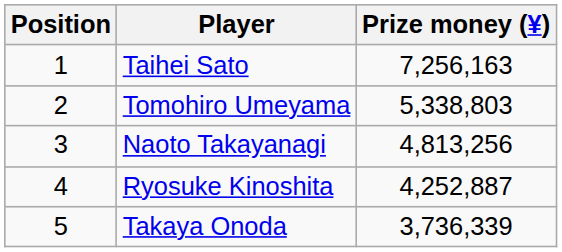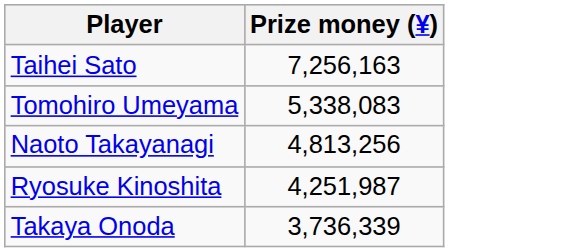 <table class="wikitable">
 <tr>
-<th>Position</th>
 <th>Player</th>
 <th>Prize money (<a href='#'>¥</a>)</th>
 </tr>
 <tr>
-<td align=center>1</td>
 <td> <a href='#'>Taihei Sato</a></td>
 <td align=center>7,256,163</td>
 </tr>
 <tr>
-<td align=center>2</td>
 <td> <a href='#'>Tomohiro Umeyama</a></td>
-<td align=center>5,338,803</td>
+<td align=center>5,338,083</td>
 </tr>
 <tr>
-<td align=center>3</td>
 <td> <a href='#'>Naoto Takayanagi</a></td>
 <td align=center>4,813,256</td>
 </tr>
 <tr>
-<td align=center>4</td>
 <td> <a href='#'>Ryosuke Kinoshita</a></td>
-<td align=center>4,252,887</td>
+<td align=center>4,251,987</td>
 </tr>
 <tr>
-<td align=center>5</td>
 <td> <a href='#'>Takaya Onoda</a></td>
 <td align=center>3,736,339</td>
 </tr>
 </table>
